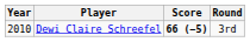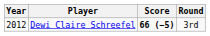 <table class="wikitable">
 <tr>
 <th>Year</th>
 <th>Player</th>
 <th>Score</th>
 <th>Round</th>
 </tr>
 <tr>
-<td>2010</td>
+<td>2012</td>
 <td><a href='#'>Dewi Claire Schreefel</a></td>
 <td><strong>66 (−5)</strong></td>
 <td align=center>3rd</td>
 </tr>
 </table>
